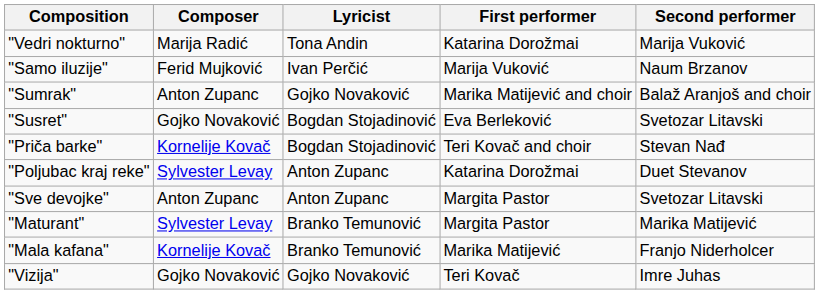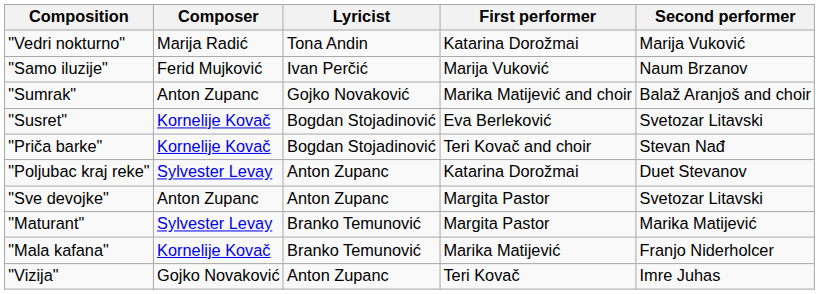 <table class="wikitable sortable">
 <tr>
 <th class="unsortable">Composition</th>
 <th class="unsortable">Composer</th>
 <th class="unsortable">Lyricist</th>
 <th class="unsortable">First performer</th>
 <th class="unsortable">Second performer</th>
 </tr>
 <tr>
 <td>"Vedri nokturno"</td>
 <td>Marija Radić</td>
 <td>Tona Andin</td>
 <td>Katarina Dorožmai</td>
 <td>Marija Vuković</td>
 </tr>
 <tr>
 <td>"Samo iluzije"</td>
 <td>Ferid Mujković</td>
 <td>Ivan Perčić</td>
 <td>Marija Vuković</td>
 <td>Naum Brzanov</td>
 </tr>
 <tr>
 <td>"Sumrak"</td>
 <td>Anton Zupanc</td>
 <td>Gojko Novaković</td>
 <td>Marika Matijević and choir</td>
 <td>Balaž Aranjoš and choir</td>
 </tr>
 <tr>
 <td>"Susret"</td>
-<td>Gojko Novaković</td>
+<td><a href='#'>Kornelije Kovač</a></td>
 <td>Bogdan Stojadinović</td>
 <td>Eva Berleković</td>
 <td>Svetozar Litavski</td>
 </tr>
 <tr>
 <td>"Priča barke"</td>
 <td><a href='#'>Kornelije Kovač</a></td>
 <td>Bogdan Stojadinović</td>
 <td>Teri Kovač and choir</td>
 <td>Stevan Nađ</td>
 </tr>
 <tr>
 <td>"Poljubac kraj reke"</td>
 <td><a href='#'>Sylvester Levay</a></td>
 <td>Anton Zupanc</td>
 <td>Katarina Dorožmai</td>
 <td>Duet Stevanov</td>
 </tr>
 <tr>
 <td>"Sve devojke"</td>
 <td>Anton Zupanc</td>
 <td>Anton Zupanc</td>
 <td>Margita Pastor</td>
 <td>Svetozar Litavski</td>
 </tr>
 <tr>
 <td>"Maturant"</td>
 <td><a href='#'>Sylvester Levay</a></td>
 <td>Branko Temunović</td>
 <td>Margita Pastor</td>
 <td>Marika Matijević</td>
 </tr>
 <tr>
 <td>"Mala kafana"</td>
 <td><a href='#'>Kornelije Kovač</a></td>
 <td>Branko Temunović</td>
 <td>Marika Matijević</td>
 <td>Franjo Niderholcer</td>
 </tr>
 <tr>
 <td>"Vizija"</td>
 <td>Gojko Novaković</td>
-<td>Gojko Novaković</td>
+<td>Anton Zupanc</td>
 <td>Teri Kovač</td>
 <td>Imre Juhas</td>
 </tr>
 </table>
